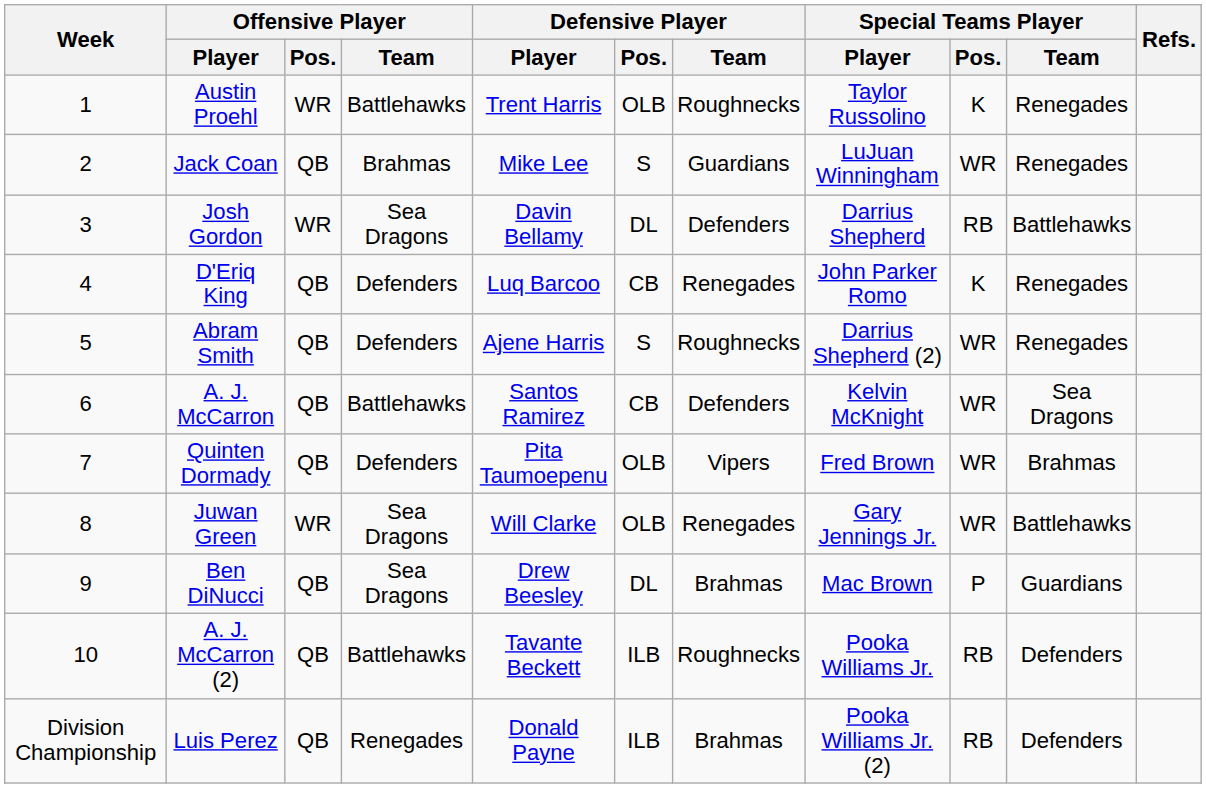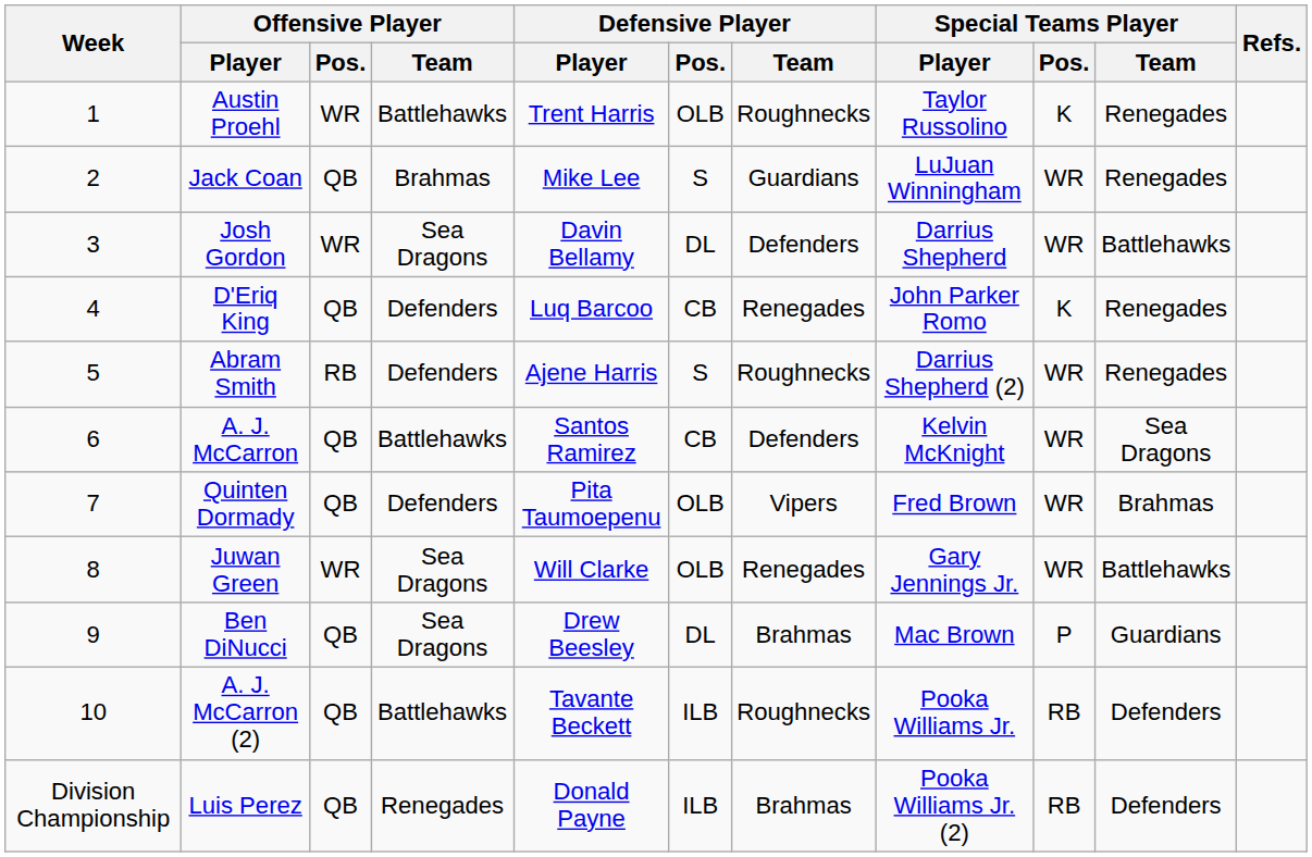 <table class="wikitable sortable" style="font-size:; text-align:center; width:">
 <tr>
 <th rowspan="2" width="">Week</th>
 <th colspan="3" width="">Offensive Player</th>
 <th colspan="3" width="">Defensive Player</th>
 <th colspan="3" width="">Special Teams Player</th>
 <th rowspan="2" width="">Refs.</th>
 </tr>
 <tr>
 <th>Player</th>
 <th>Pos.</th>
 <th>Team</th>
 <th>Player</th>
 <th>Pos.</th>
 <th>Team</th>
 <th>Player</th>
 <th>Pos.</th>
 <th>Team</th>
 </tr>
 <tr>
 <td>1</td>
 <td><a href='#'>Austin Proehl</a></td>
 <td>WR</td>
 <td>Battlehawks</td>
 <td><a href='#'>Trent Harris</a></td>
 <td>OLB</td>
 <td>Roughnecks</td>
 <td><a href='#'>Taylor Russolino</a></td>
 <td>K</td>
 <td>Renegades</td>
 <td></td>
 </tr>
 <tr>
 <td>2</td>
 <td><a href='#'>Jack Coan</a></td>
 <td>QB</td>
 <td>Brahmas</td>
 <td><a href='#'>Mike Lee</a></td>
 <td>S</td>
 <td>Guardians</td>
 <td><a href='#'>LuJuan Winningham</a></td>
 <td>WR</td>
 <td>Renegades</td>
 <td></td>
 </tr>
 <tr>
 <td>3</td>
 <td><a href='#'>Josh Gordon</a></td>
 <td>WR</td>
 <td>Sea Dragons</td>
 <td><a href='#'>Davin Bellamy</a></td>
 <td>DL</td>
 <td>Defenders</td>
 <td><a href='#'>Darrius Shepherd</a></td>
-<td>RB</td>
+<td>WR</td>
 <td>Battlehawks</td>
 <td></td>
 </tr>
 <tr>
 <td>4</td>
 <td><a href='#'>D'Eriq King</a></td>
 <td>QB</td>
 <td>Defenders</td>
 <td><a href='#'>Luq Barcoo</a></td>
 <td>CB</td>
 <td>Renegades</td>
 <td><a href='#'>John Parker Romo</a></td>
 <td>K</td>
 <td>Renegades</td>
 <td></td>
 </tr>
 <tr>
 <td>5</td>
 <td><a href='#'>Abram Smith</a></td>
-<td>QB</td>
+<td>RB</td>
 <td>Defenders</td>
 <td><a href='#'>Ajene Harris</a></td>
 <td>S</td>
 <td>Roughnecks</td>
 <td><a href='#'>Darrius Shepherd</a> (2)</td>
 <td>WR</td>
 <td>Renegades</td>
 <td></td>
 </tr>
 <tr>
 <td>6</td>
 <td><a href='#'>A. J. McCarron</a></td>
 <td>QB</td>
 <td>Battlehawks</td>
 <td><a href='#'>Santos Ramirez</a></td>
 <td>CB</td>
 <td>Defenders</td>
 <td><a href='#'>Kelvin McKnight</a></td>
 <td>WR</td>
 <td>Sea Dragons</td>
 <td></td>
 </tr>
 <tr>
 <td>7</td>
 <td><a href='#'>Quinten Dormady</a></td>
 <td>QB</td>
 <td>Defenders</td>
 <td><a href='#'>Pita Taumoepenu</a></td>
 <td>OLB</td>
 <td>Vipers</td>
 <td><a href='#'>Fred Brown</a></td>
 <td>WR</td>
 <td>Brahmas</td>
 <td></td>
 </tr>
 <tr>
 <td>8</td>
 <td><a href='#'>Juwan Green</a></td>
 <td>WR</td>
 <td>Sea Dragons</td>
 <td><a href='#'>Will Clarke</a></td>
 <td>OLB</td>
 <td>Renegades</td>
 <td><a href='#'>Gary Jennings Jr.</a></td>
 <td>WR</td>
 <td>Battlehawks</td>
 <td></td>
 </tr>
 <tr>
 <td>9</td>
 <td><a href='#'>Ben DiNucci</a></td>
 <td>QB</td>
 <td>Sea Dragons</td>
 <td><a href='#'>Drew Beesley</a></td>
 <td>DL</td>
 <td>Brahmas</td>
 <td><a href='#'>Mac Brown</a></td>
 <td>P</td>
 <td>Guardians</td>
 <td></td>
 </tr>
 <tr>
 <td>10</td>
 <td><a href='#'>A. J. McCarron</a> (2)</td>
 <td>QB</td>
 <td>Battlehawks</td>
 <td><a href='#'>Tavante Beckett</a></td>
 <td>ILB</td>
 <td>Roughnecks</td>
 <td><a href='#'>Pooka Williams Jr.</a></td>
 <td>RB</td>
 <td>Defenders</td>
 <td></td>
 </tr>
 <tr>
 <td>Division Championship</td>
 <td><a href='#'>Luis Perez</a></td>
 <td>QB</td>
 <td>Renegades</td>
 <td><a href='#'>Donald Payne</a></td>
 <td>ILB</td>
 <td>Brahmas</td>
 <td><a href='#'>Pooka Williams Jr.</a> (2)</td>
 <td>RB</td>
 <td>Defenders</td>
 <td></td>
 </tr>
 </table>
